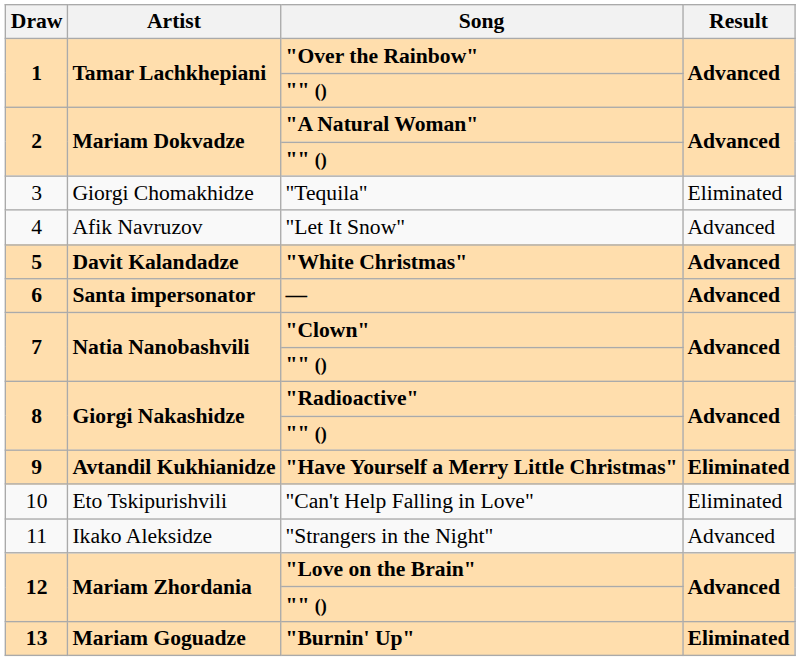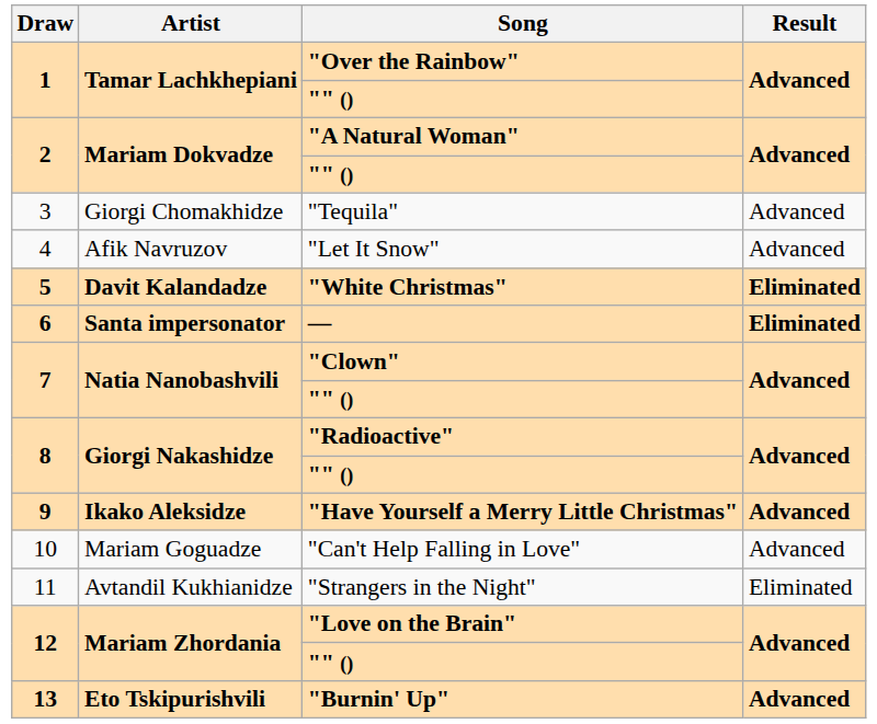 <table class="sortable wikitable" style="margin: 1em auto 1em auto; text-align:center">
 <tr>
 <th>Draw</th>
 <th>Artist</th>
 <th>Song</th>
 <th>Result</th>
 </tr>
 <tr style="font-weight:bold; background:NavajoWhite;">
 <td rowspan="2">1</td>
 <td rowspan="2" align="left">Tamar Lachkhepiani</td>
 <td align="left">"Over the Rainbow"</td>
 <td rowspan="2" align="left">Advanced</td>
 </tr>
 <tr style="font-weight:bold; background:navajowhite;">
 <td align="left">"" <small>()</small></td>
 </tr>
 <tr style="font-weight:bold; background:navajowhite;">
 <td rowspan="2">2</td>
 <td rowspan="2" align="left">Mariam Dokvadze</td>
 <td align="left">"A Natural Woman"</td>
 <td rowspan="2" align="left">Advanced</td>
 </tr>
 <tr style="font-weight:bold; background:navajowhite;">
 <td align="left">"" <small>()</small></td>
 </tr>
 <tr>
 <td>3</td>
 <td align="left">Giorgi Chomakhidze</td>
 <td align="left">"Tequila"</td>
-<td align="left">Eliminated</td>
+<td align="left">Advanced</td>
 </tr>
 <tr>
 <td>4</td>
 <td align="left">Afik Navruzov</td>
 <td align="left">"Let It Snow"</td>
 <td align="left">Advanced</td>
 </tr>
 <tr style="font-weight:bold; background:navajowhite;">
 <td>5</td>
 <td align="left">Davit Kalandadze</td>
 <td align="left">"White Christmas"</td>
-<td align="left">Advanced</td>
+<td align="left">Eliminated</td>
 </tr>
 <tr style="font-weight:bold; background:navajowhite;">
 <td>6</td>
 <td align="left">Santa impersonator</td>
 <td align="left">—</td>
-<td align="left">Advanced</td>
+<td align="left">Eliminated</td>
 </tr>
 <tr style="font-weight:bold; background:navajowhite;">
 <td rowspan="2">7</td>
 <td rowspan="2" align="left">Natia Nanobashvili</td>
 <td align="left">"Clown"</td>
 <td rowspan="2" align="left">Advanced</td>
 </tr>
 <tr style="font-weight:bold; background:navajowhite;">
 <td align="left">"" <small>()</small></td>
 </tr>
 <tr style="font-weight:bold; background:navajowhite;">
 <td rowspan="2">8</td>
 <td rowspan="2" align="left">Giorgi Nakashidze</td>
 <td align="left">"Radioactive"</td>
 <td rowspan="2" align="left">Advanced</td>
 </tr>
 <tr style="font-weight:bold; background:navajowhite;">
 <td align="left">"" <small>()</small></td>
 </tr>
 <tr style="font-weight:bold; background:navajowhite;">
 <td>9</td>
-<td align="left">Avtandil Kukhianidze</td>
+<td align="left">Ikako Aleksidze</td>
 <td align="left">"Have Yourself a Merry Little Christmas"</td>
-<td align="left">Eliminated</td>
+<td align="left">Advanced</td>
 </tr>
 <tr>
 <td>10</td>
-<td align="left">Eto Tskipurishvili</td>
+<td align="left">Mariam Goguadze</td>
 <td align="left">"Can't Help Falling in Love"</td>
-<td align="left">Eliminated</td>
+<td align="left">Advanced</td>
 </tr>
 <tr>
 <td>11</td>
-<td align="left">Ikako Aleksidze</td>
+<td align="left">Avtandil Kukhianidze</td>
 <td align="left">"Strangers in the Night"</td>
-<td align="left">Advanced</td>
+<td align="left">Eliminated</td>
 </tr>
 <tr style="font-weight:bold; background:navajowhite;">
 <td rowspan="2">12</td>
 <td rowspan="2" align="left">Mariam Zhordania</td>
 <td align="left">"Love on the Brain"</td>
 <td rowspan="2" align="left">Advanced</td>
 </tr>
 <tr style="font-weight:bold; background:navajowhite;">
 <td align="left">"" <small>()</small></td>
 </tr>
 <tr style="font-weight:bold; background:navajowhite;">
 <td>13</td>
-<td align="left">Mariam Goguadze</td>
+<td align="left">Eto Tskipurishvili</td>
 <td align="left">"Burnin' Up"</td>
-<td align="left">Eliminated</td>
+<td align="left">Advanced</td>
 </tr>
 </table>
